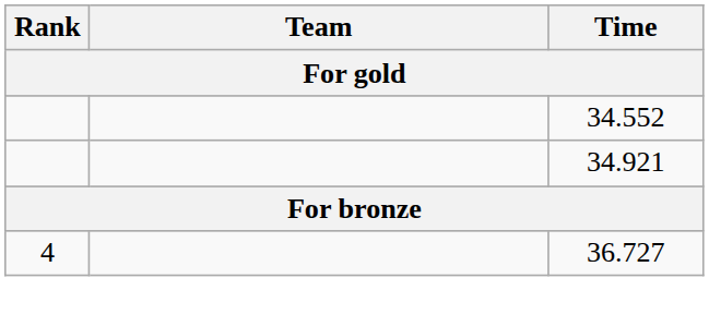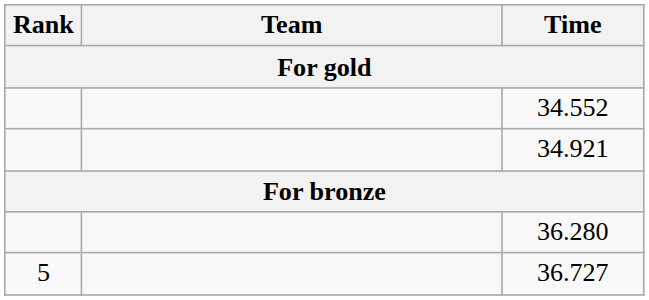 <table class=wikitable style="text-align:center">
 <tr>
 <th width=40>Rank</th>
 <th width=250>Team</th>
 <th width=80>Time</th>
 </tr>
 <tr>
 <th colspan=3>For gold</th>
 </tr>
 <tr>
 <td></td>
 <td align=left></td>
 <td>34.552</td>
 </tr>
 <tr>
 <td></td>
 <td align=left></td>
 <td>34.921</td>
 </tr>
 <tr>
 <th colspan=3>For bronze</th>
 </tr>
 <tr>
-<td>4</td>
+<td></td>
+<td align=left></td>
+<td>36.280</td>
+</tr>
+<tr>
+<td>5</td>
 <td align=left></td>
 <td>36.727</td>
 </tr>
 </table>
